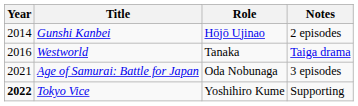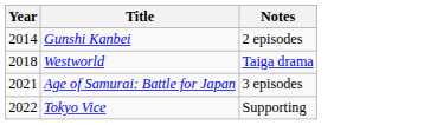 <table class="wikitable sortable">
 <tr>
 <th>Year</th>
 <th>Title</th>
-<th>Role</th>
 <th>Notes</th>
 </tr>
 <tr>
 <td>2014</td>
 <td><em><a href='#'>Gunshi Kanbei</a></em></td>
-<td><a href='#'>Hōjō Ujinao</a></td>
 <td>2 episodes</td>
 </tr>
 <tr>
-<td>2016</td>
+<td>2018</td>
 <td><em><a href='#'>Westworld</a></em></td>
-<td>Tanaka</td>
 <td><a href='#'>Taiga drama</a></td>
 </tr>
 <tr>
 <td>2021</td>
 <td><em><a href='#'>Age of Samurai: Battle for Japan</a></em></td>
-<td>Oda Nobunaga</td>
 <td>3 episodes</td>
 </tr>
 <tr>
-<td><strong>2022</strong></td>
+<td>2022</td>
 <td><em><a href='#'>Tokyo Vice</a></em></td>
-<td>Yoshihiro Kume</td>
 <td>Supporting</td>
 </tr>
 </table>
